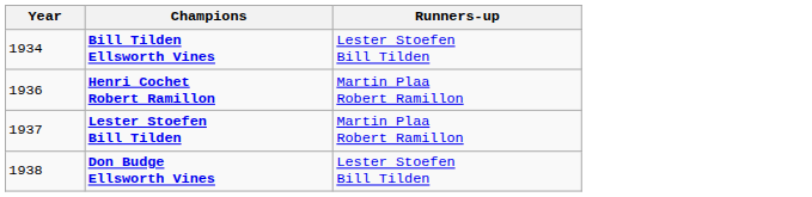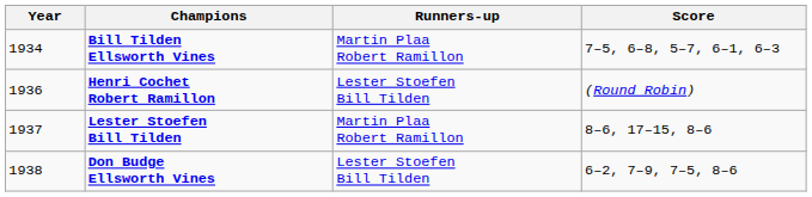 <table class="wikitable" style="font-size:90%">
 <tr>
 <th width=60>Year</th>
 <th width=200>Champions</th>
 <th width=200>Runners-up</th>
+<th width=180>Score</th>
 </tr>
 <tr>
 <td>1934</td>
 <td> <strong><a href='#'>Bill Tilden</a></strong><br> <strong><a href='#'>Ellsworth Vines</a></strong></td>
-<td> <a href='#'>Lester Stoefen</a><br> <a href='#'>Bill Tilden</a></td>
+<td> <a href='#'>Martin Plaa</a><br> <a href='#'>Robert Ramillon</a></td>
+<td>7–5, 6–8, 5–7, 6–1, 6–3</td>
 </tr>
 <tr>
 <td>1936</td>
 <td> <strong><a href='#'>Henri Cochet</a></strong><br> <strong><a href='#'>Robert Ramillon</a></strong></td>
-<td> <a href='#'>Martin Plaa</a><br> <a href='#'>Robert Ramillon</a></td>
+<td> <a href='#'>Lester Stoefen</a><br> <a href='#'>Bill Tilden</a></td>
+<td><em>(<a href='#'>Round Robin</a>)</em></td>
 </tr>
 <tr>
 <td>1937</td>
 <td> <strong><a href='#'>Lester Stoefen</a></strong><br> <strong><a href='#'>Bill Tilden</a></strong></td>
 <td> <a href='#'>Martin Plaa</a><br> <a href='#'>Robert Ramillon</a></td>
+<td>8–6, 17–15, 8–6</td>
 </tr>
 <tr>
 <td>1938</td>
 <td> <strong><a href='#'>Don Budge</a></strong><br> <strong><a href='#'>Ellsworth Vines</a></strong></td>
 <td> <a href='#'>Lester Stoefen</a><br> <a href='#'>Bill Tilden</a></td>
+<td>6–2, 7–9, 7–5, 8–6</td>
 </tr>
 </table>
